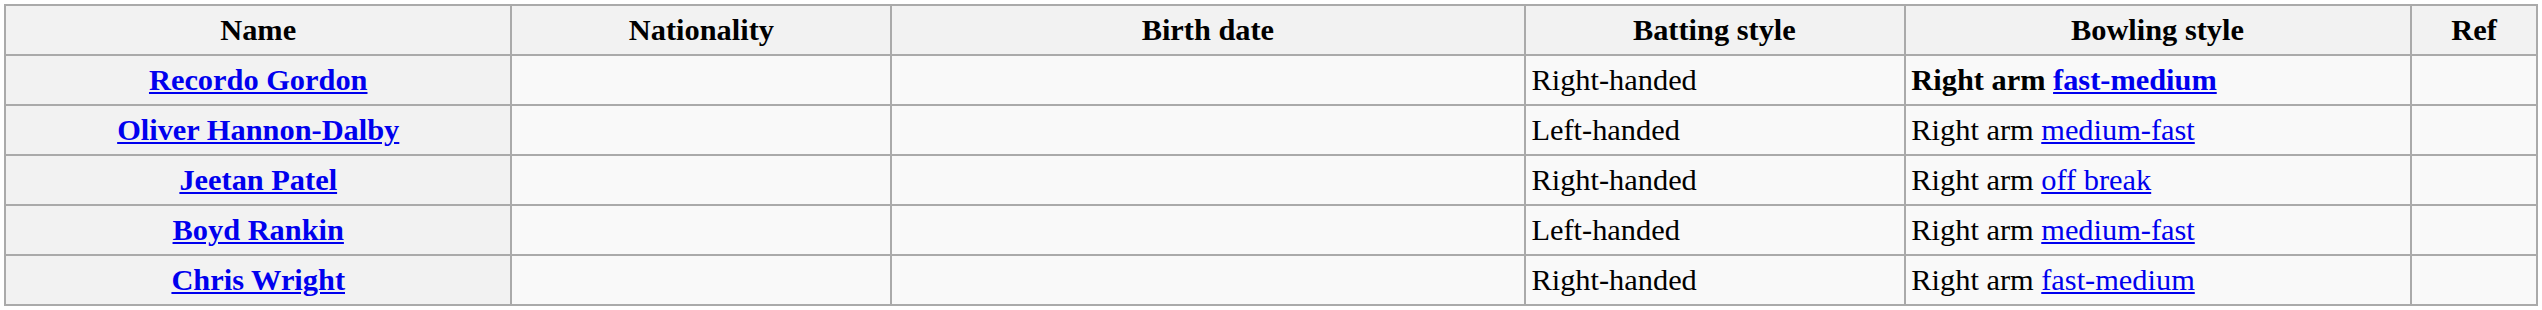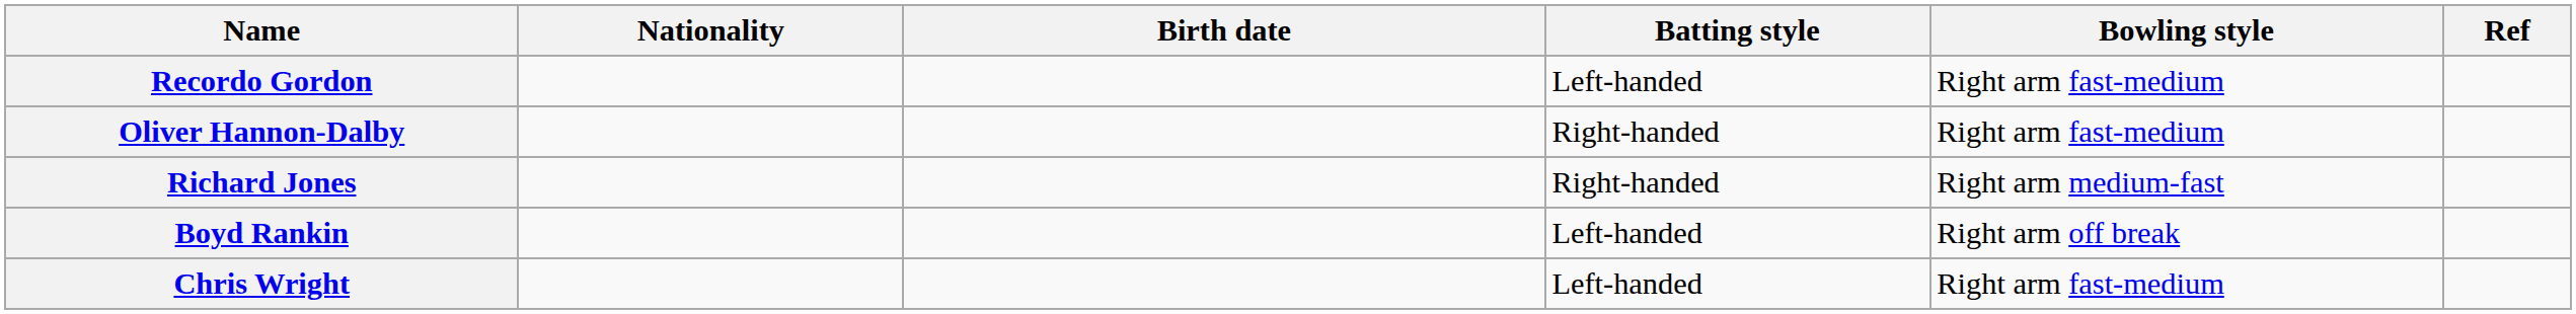 <table class="wikitable plainrowheaders" style="font-size:95%; width:80%;">
 <tr>
 <th scope="col" style="width:20%;">Name</th>
 <th scope="col" style="width:15%;">Nationality</th>
 <th scope="col" style="width:25%;">Birth date</th>
 <th scope="col" style="width:15%;">Batting style</th>
 <th scope="col" style="width:20%;">Bowling style</th>
 <th scope="col" style="width:5%;">Ref</th>
 </tr>
 <tr>
 <th scope="row"><a href='#'>Recordo Gordon</a></th>
 <td></td>
 <td></td>
-<td>Right-handed</td>
-<td><strong>Right arm <a href='#'>fast-medium</a></strong></td>
+<td>Left-handed</td>
+<td>Right arm <a href='#'>fast-medium</a></td>
 <td></td>
 </tr>
 <tr>
 <th scope="row"><a href='#'>Oliver Hannon-Dalby</a></th>
 <td></td>
 <td></td>
-<td>Left-handed</td>
-<td>Right arm <a href='#'>medium-fast</a></td>
+<td>Right-handed</td>
+<td>Right arm <a href='#'>fast-medium</a></td>
 <td></td>
 </tr>
 <tr>
-<th scope="row"><a href='#'>Jeetan Patel</a></th>
+<th scope="row"><a href='#'>Richard Jones</a></th>
 <td></td>
 <td></td>
 <td>Right-handed</td>
-<td>Right arm <a href='#'>off break</a></td>
+<td>Right arm <a href='#'>medium-fast</a></td>
 <td></td>
 </tr>
 <tr>
 <th scope="row"><a href='#'>Boyd Rankin</a></th>
 <td></td>
 <td></td>
 <td>Left-handed</td>
-<td>Right arm <a href='#'>medium-fast</a></td>
+<td>Right arm <a href='#'>off break</a></td>
 <td></td>
 </tr>
 <tr>
 <th scope="row"><a href='#'>Chris Wright</a></th>
 <td></td>
 <td></td>
-<td>Right-handed</td>
+<td>Left-handed</td>
 <td>Right arm <a href='#'>fast-medium</a></td>
 <td></td>
 </tr>
 </table>
